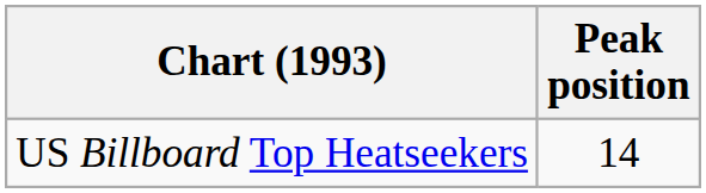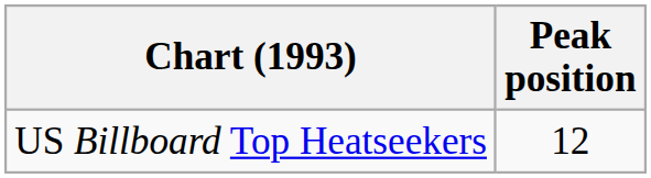 <table class="wikitable" border="1">
 <tr>
 <th>Chart (1993)</th>
 <th>Peak<br>position</th>
 </tr>
 <tr>
 <td>US <em>Billboard</em> <a href='#'>Top Heatseekers</a></td>
-<td align="center">14</td>
+<td align="center">12</td>
 </tr>
 </table>
